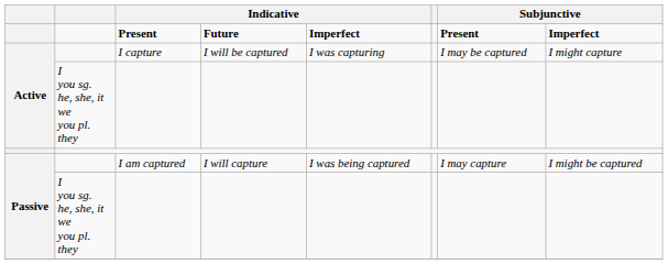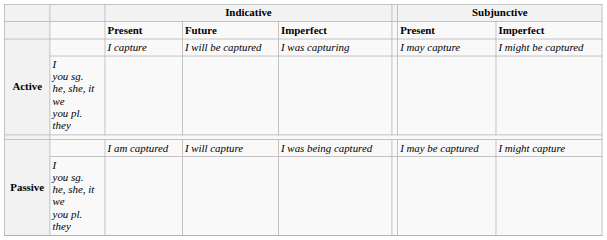 <table class="wikitable" style="width: 55em;">
 <tr>
 <th></th>
 <th></th>
 <th colspan="3">Indicative</th>
 <th></th>
 <th colspan="2">Subjunctive</th>
 </tr>
 <tr>
 <th></th>
 <td></td>
 <td><strong>Present</strong></td>
 <td><strong>Future</strong></td>
 <td><strong>Imperfect</strong></td>
 <td></td>
 <td><strong>Present</strong></td>
 <td><strong>Imperfect</strong></td>
 </tr>
 <tr>
 <th rowspan=2>Active</th>
 <td></td>
 <td><em>I capture</em></td>
 <td><em>I will be captured</em></td>
 <td><em>I was capturing</em></td>
 <td></td>
-<td><em>I may be captured</em></td>
-<td><em>I might capture</em></td>
+<td><em>I may capture</em></td>
+<td><em>I might be captured</em></td>
 </tr>
 <tr>
 <td><em>I<br>you sg.<br>he, she, it<br>we<br>you pl.<br>they</em></td>
 <td><strong></strong></td>
 <td><strong></strong></td>
 <td><strong></strong></td>
 <td></td>
 <td><strong></strong></td>
 <td><strong></strong></td>
 </tr>
 <tr>
 <th></th>
 </tr>
 <tr>
 <th rowspan=2>Passive</th>
 <td></td>
 <td><em>I am captured</em></td>
 <td><em>I will capture</em></td>
 <td><em>I was being captured</em></td>
 <td></td>
-<td><em>I may capture</em></td>
-<td><em>I might be captured</em></td>
+<td><em>I may be captured</em></td>
+<td><em>I might capture</em></td>
 </tr>
 <tr>
 <td><em>I<br>you sg.<br>he, she, it<br>we<br>you pl.<br>they</em></td>
 <td><strong></strong></td>
 <td><strong></strong></td>
 <td><strong></strong></td>
 <td></td>
 <td><strong></strong></td>
 <td><strong></strong></td>
 </tr>
 <tr>
 </tr>
 </table>
